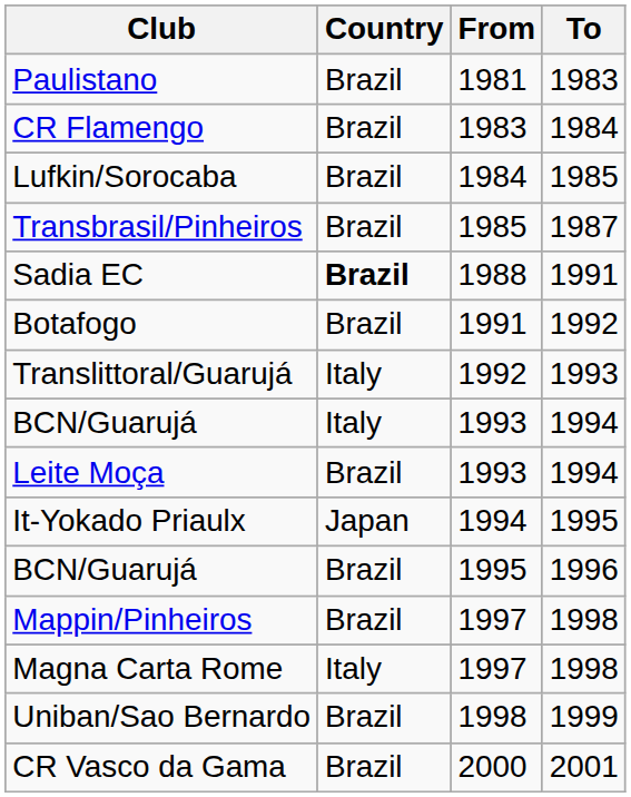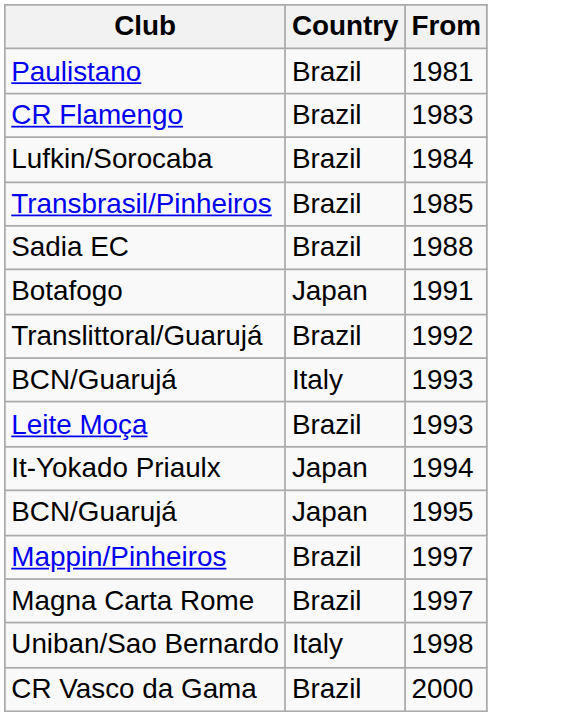 <table class="wikitable">
 <tr>
 <th>Club</th>
 <th>Country</th>
 <th>From</th>
-<th>To</th>
 </tr>
 <tr>
 <td><a href='#'>Paulistano</a></td>
 <td>Brazil</td>
 <td>1981</td>
-<td>1983</td>
 </tr>
 <tr>
 <td><a href='#'>CR Flamengo</a></td>
 <td>Brazil</td>
 <td>1983</td>
-<td>1984</td>
 </tr>
 <tr>
 <td>Lufkin/Sorocaba</td>
 <td>Brazil</td>
 <td>1984</td>
-<td>1985</td>
 </tr>
 <tr>
 <td><a href='#'>Transbrasil/Pinheiros</a></td>
 <td>Brazil</td>
 <td>1985</td>
-<td>1987</td>
 </tr>
 <tr>
 <td>Sadia EC</td>
-<td><strong>Brazil</strong></td>
+<td>Brazil</td>
 <td>1988</td>
+</tr>
+<tr>
+<td>Botafogo</td>
+<td>Japan</td>
 <td>1991</td>
 </tr>
 <tr>
-<td>Botafogo</td>
+<td>Translittoral/Guarujá</td>
 <td>Brazil</td>
-<td>1991</td>
 <td>1992</td>
-</tr>
-<tr>
-<td>Translittoral/Guarujá</td>
-<td>Italy</td>
-<td>1992</td>
-<td>1993</td>
 </tr>
 <tr>
 <td>BCN/Guarujá</td>
 <td>Italy</td>
 <td>1993</td>
-<td>1994</td>
 </tr>
 <tr>
 <td><a href='#'>Leite Moça</a></td>
 <td>Brazil</td>
 <td>1993</td>
-<td>1994</td>
 </tr>
 <tr>
 <td>It-Yokado Priaulx</td>
 <td>Japan</td>
 <td>1994</td>
-<td>1995</td>
 </tr>
 <tr>
 <td>BCN/Guarujá</td>
-<td>Brazil</td>
+<td>Japan</td>
 <td>1995</td>
-<td>1996</td>
 </tr>
 <tr>
 <td><a href='#'>Mappin/Pinheiros</a></td>
 <td>Brazil</td>
 <td>1997</td>
-<td>1998</td>
 </tr>
 <tr>
 <td>Magna Carta Rome</td>
-<td>Italy</td>
+<td>Brazil</td>
 <td>1997</td>
-<td>1998</td>
 </tr>
 <tr>
 <td>Uniban/Sao Bernardo</td>
-<td>Brazil</td>
+<td>Italy</td>
 <td>1998</td>
-<td>1999</td>
 </tr>
 <tr>
 <td>CR Vasco da Gama</td>
 <td>Brazil</td>
 <td>2000</td>
-<td>2001</td>
 </tr>
 </table>
